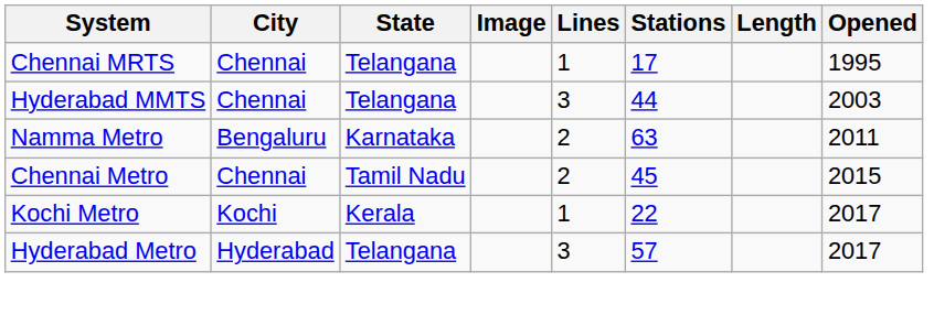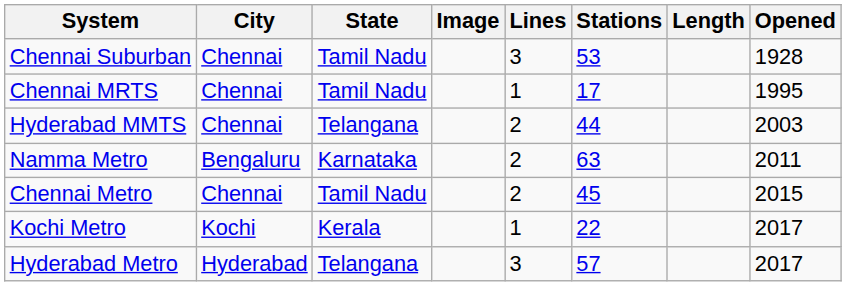 <table class="sortable wikitable" style="text-align:left;" style="font-size: 85%">
 <tr>
 <th>System</th>
 <th>City</th>
 <th>State</th>
 <th>Image</th>
 <th>Lines</th>
 <th>Stations</th>
 <th>Length</th>
 <th>Opened</th>
 </tr>
 <tr>
+<td><a href='#'>Chennai Suburban</a></td>
+<td><a href='#'>Chennai</a></td>
+<td><a href='#'>Tamil Nadu</a></td>
+<td></td>
+<td>3</td>
+<td><a href='#'>53</a></td>
+<td></td>
+<td>1928</td>
+</tr>
+<tr>
 <td><a href='#'>Chennai MRTS</a></td>
 <td><a href='#'>Chennai</a></td>
-<td><a href='#'>Telangana</a></td>
+<td><a href='#'>Tamil Nadu</a></td>
 <td></td>
 <td>1</td>
 <td><a href='#'>17</a></td>
 <td></td>
 <td>1995</td>
 </tr>
 <tr>
 <td><a href='#'>Hyderabad MMTS</a></td>
 <td><a href='#'>Chennai</a></td>
 <td><a href='#'>Telangana</a></td>
 <td></td>
-<td>3</td>
+<td>2</td>
 <td><a href='#'>44</a></td>
 <td></td>
 <td>2003</td>
 </tr>
 <tr>
 <td><a href='#'>Namma Metro</a></td>
 <td><a href='#'>Bengaluru</a></td>
 <td><a href='#'>Karnataka</a></td>
 <td></td>
 <td>2</td>
 <td><a href='#'>63</a></td>
 <td></td>
 <td>2011</td>
 </tr>
 <tr>
 <td><a href='#'>Chennai Metro</a></td>
 <td><a href='#'>Chennai</a></td>
 <td><a href='#'>Tamil Nadu</a></td>
 <td></td>
 <td>2</td>
 <td><a href='#'>45</a></td>
 <td></td>
 <td>2015</td>
 </tr>
 <tr>
 <td><a href='#'>Kochi Metro</a></td>
 <td><a href='#'>Kochi</a></td>
 <td><a href='#'>Kerala</a></td>
 <td></td>
 <td>1</td>
 <td><a href='#'>22</a></td>
 <td></td>
 <td>2017</td>
 </tr>
 <tr>
 <td><a href='#'>Hyderabad Metro</a></td>
 <td><a href='#'>Hyderabad</a></td>
 <td><a href='#'>Telangana</a></td>
 <td></td>
 <td>3</td>
 <td><a href='#'>57</a></td>
 <td></td>
 <td>2017</td>
 </tr>
 </table>
